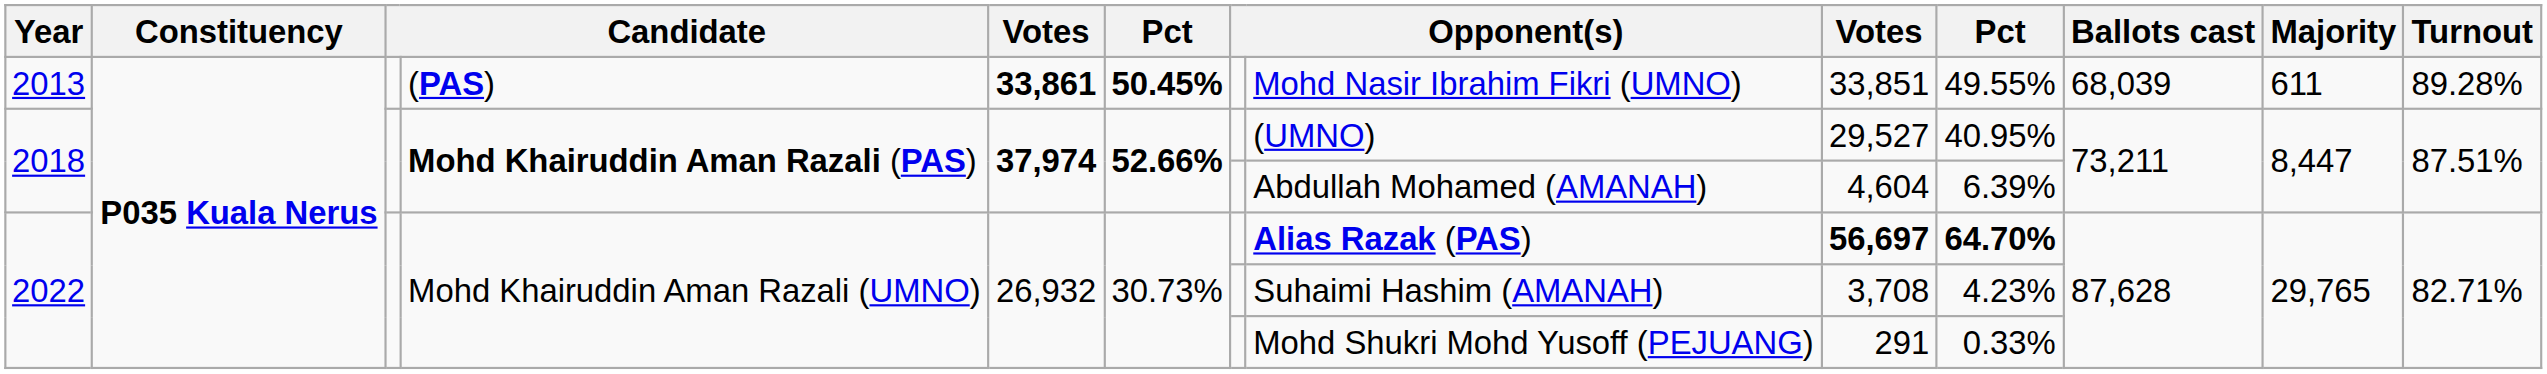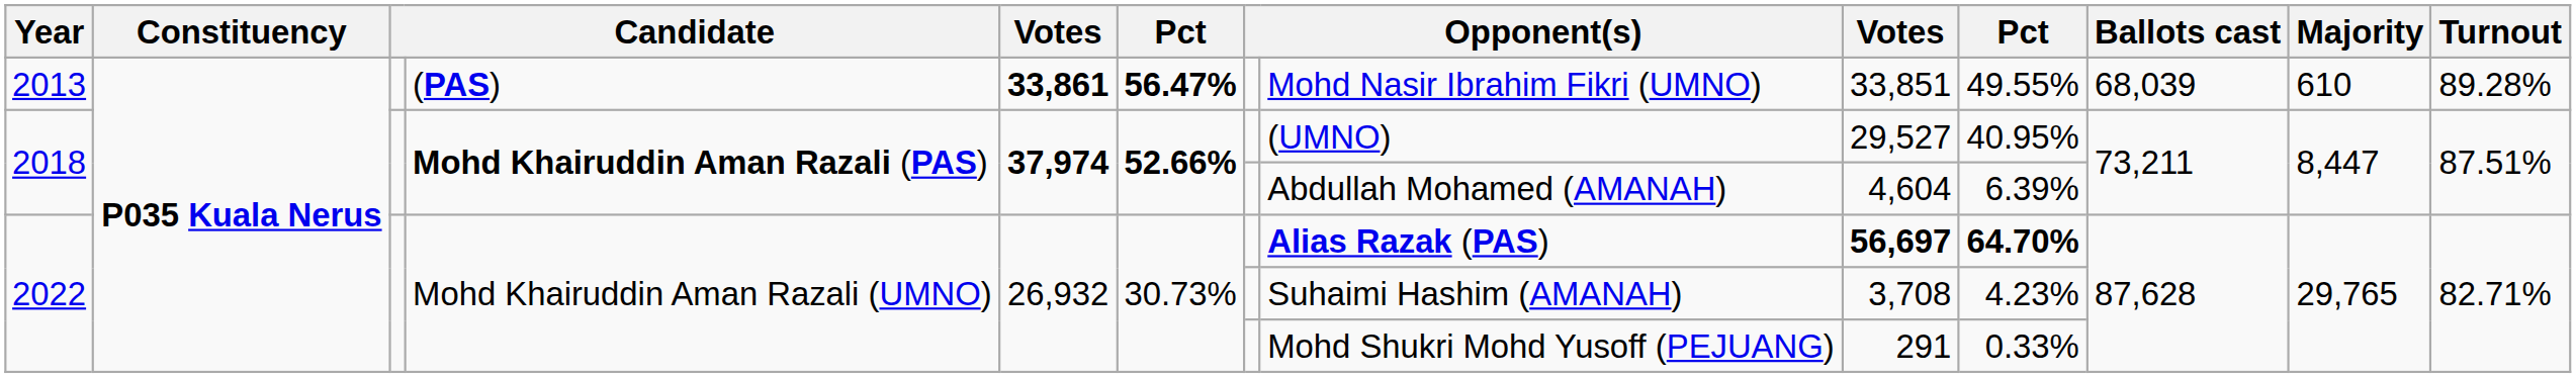 <table class="wikitable" style="margin:0.5em ; font-size:95%">
 <tr>
 <th>Year</th>
 <th>Constituency</th>
 <th colspan=2>Candidate</th>
 <th>Votes</th>
 <th>Pct</th>
 <th colspan=2>Opponent(s)</th>
 <th>Votes</th>
 <th>Pct</th>
 <th>Ballots cast</th>
 <th>Majority</th>
 <th>Turnout</th>
 </tr>
 <tr>
 <td><a href='#'>2013</a></td>
 <td rowspan=6><strong>P035 <a href='#'>Kuala Nerus</a></strong></td>
 <td></td>
 <td> (<a href='#'><strong>PAS</strong></a>)</td>
 <td align="right"><strong>33,861</strong></td>
-<td><strong>50.45%</strong></td>
+<td><strong>56.47%</strong></td>
 <td></td>
 <td><a href='#'>Mohd Nasir Ibrahim Fikri</a> (<a href='#'>UMNO</a>)</td>
 <td align="right">33,851</td>
 <td>49.55%</td>
 <td>68,039</td>
-<td>611</td>
+<td>610</td>
 <td>89.28%</td>
 </tr>
 <tr>
 <td rowspan=2><a href='#'>2018</a></td>
 <td rowspan=2 ></td>
 <td rowspan=2><strong>Mohd Khairuddin Aman Razali</strong> (<a href='#'><strong>PAS</strong></a>)</td>
 <td rowspan=2 align="right"><strong>37,974</strong></td>
 <td rowspan=2><strong>52.66%</strong></td>
 <td></td>
 <td> (<a href='#'>UMNO</a>)</td>
 <td align="right">29,527</td>
 <td>40.95%</td>
 <td rowspan=2>73,211</td>
 <td rowspan=2>8,447</td>
 <td rowspan=2>87.51%</td>
 </tr>
 <tr>
 <td></td>
 <td>Abdullah Mohamed (<a href='#'>AMANAH</a>)</td>
 <td align="right">4,604</td>
 <td align="right">6.39%</td>
 </tr>
 <tr>
 <td rowspan=3><a href='#'>2022</a></td>
 <td rowspan=3 ></td>
 <td rowspan=3>Mohd Khairuddin Aman Razali (<a href='#'>UMNO</a>)</td>
 <td rowspan=3 align="right">26,932</td>
 <td rowspan=3>30.73%</td>
 <td bgcolor=></td>
 <td><strong><a href='#'>Alias Razak</a></strong> (<a href='#'><strong>PAS</strong></a>)</td>
 <td align="right"><strong>56,697</strong></td>
 <td><strong>64.70%</strong></td>
 <td rowspan=3>87,628</td>
 <td rowspan=3>29,765</td>
 <td rowspan=3>82.71%</td>
 </tr>
 <tr>
 <td></td>
 <td>Suhaimi Hashim (<a href='#'>AMANAH</a>)</td>
 <td align="right">3,708</td>
 <td align=right>4.23%</td>
 </tr>
 <tr>
 <td bgcolor=></td>
 <td>Mohd Shukri Mohd Yusoff (<a href='#'>PEJUANG</a>)</td>
 <td align="right">291</td>
 <td align=right>0.33%</td>
 </tr>
 </table>
